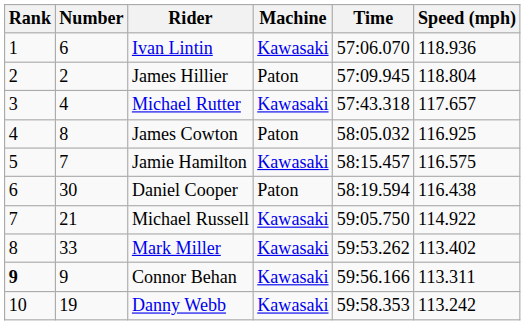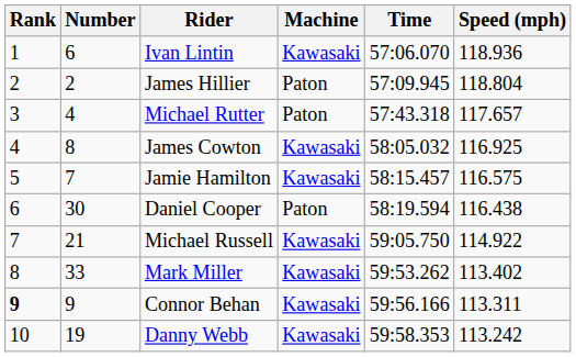 <table class="wikitable">
 <tr>
 <th>Rank</th>
 <th>Number</th>
 <th>Rider</th>
 <th>Machine</th>
 <th>Time</th>
 <th>Speed (mph)</th>
 </tr>
 <tr>
 <td>1</td>
 <td>6</td>
 <td> <a href='#'>Ivan Lintin</a></td>
 <td><a href='#'>Kawasaki</a></td>
 <td>57:06.070</td>
 <td>118.936</td>
 </tr>
 <tr>
 <td>2</td>
 <td>2</td>
 <td> James Hillier</td>
 <td>Paton</td>
 <td>57:09.945</td>
 <td>118.804</td>
 </tr>
 <tr>
 <td>3</td>
 <td>4</td>
 <td> <a href='#'>Michael Rutter</a></td>
-<td><a href='#'>Kawasaki</a></td>
+<td>Paton</td>
 <td>57:43.318</td>
 <td>117.657</td>
 </tr>
 <tr>
 <td>4</td>
 <td>8</td>
 <td> James Cowton</td>
-<td>Paton</td>
+<td><a href='#'>Kawasaki</a></td>
 <td>58:05.032</td>
 <td>116.925</td>
 </tr>
 <tr>
 <td>5</td>
 <td>7</td>
 <td> Jamie Hamilton</td>
 <td><a href='#'>Kawasaki</a></td>
 <td>58:15.457</td>
 <td>116.575</td>
 </tr>
 <tr>
 <td>6</td>
 <td>30</td>
 <td> Daniel Cooper</td>
 <td>Paton</td>
 <td>58:19.594</td>
 <td>116.438</td>
 </tr>
 <tr>
 <td>7</td>
 <td>21</td>
 <td> Michael Russell</td>
 <td><a href='#'>Kawasaki</a></td>
 <td>59:05.750</td>
 <td>114.922</td>
 </tr>
 <tr>
 <td>8</td>
 <td>33</td>
 <td> <a href='#'>Mark Miller</a></td>
 <td><a href='#'>Kawasaki</a></td>
 <td>59:53.262</td>
 <td>113.402</td>
 </tr>
 <tr>
 <td><strong>9</strong></td>
 <td>9</td>
 <td> Connor Behan</td>
 <td><a href='#'>Kawasaki</a></td>
 <td>59:56.166</td>
 <td>113.311</td>
 </tr>
 <tr>
 <td>10</td>
 <td>19</td>
 <td> <a href='#'>Danny Webb</a></td>
 <td><a href='#'>Kawasaki</a></td>
 <td>59:58.353</td>
 <td>113.242</td>
 </tr>
 </table>
